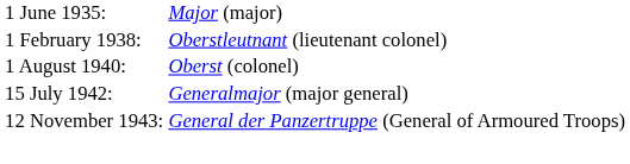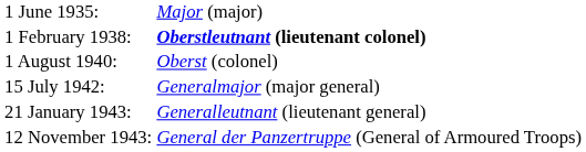 <table style="background: transparent;">
 <tr>
 <td>1 June 1935:</td>
 <td><em><a href='#'>Major</a></em> (major)</td>
 </tr>
 <tr>
 <td>1 February 1938:</td>
-<td><em><a href='#'>Oberstleutnant</a></em> (lieutenant colonel)</td>
+<td><strong><em><a href='#'>Oberstleutnant</a></em> (lieutenant colonel)</strong></td>
 </tr>
 <tr>
 <td>1 August 1940:</td>
 <td><em><a href='#'>Oberst</a></em> (colonel)</td>
 </tr>
 <tr>
 <td>15 July 1942:</td>
 <td><em><a href='#'>Generalmajor</a></em> (major general)</td>
 </tr>
 <tr>
+<td>21 January 1943:</td>
+<td><em><a href='#'>Generalleutnant</a></em> (lieutenant general)</td>
+</tr>
+<tr>
 <td>12 November 1943:</td>
 <td><em><a href='#'>General der Panzertruppe</a></em> (General of Armoured Troops)</td>
 </tr>
 </table>
